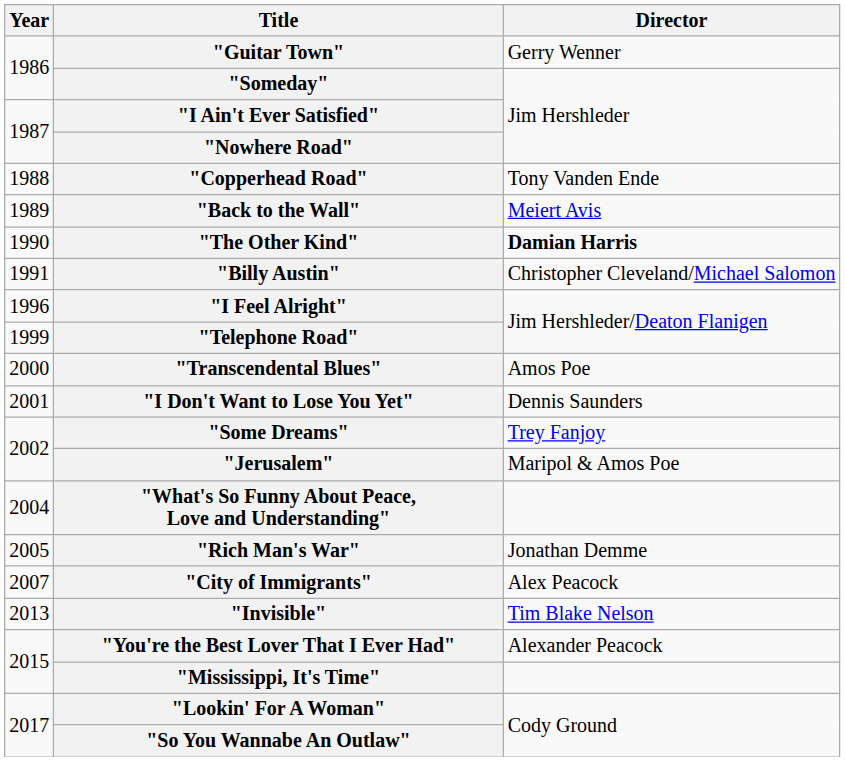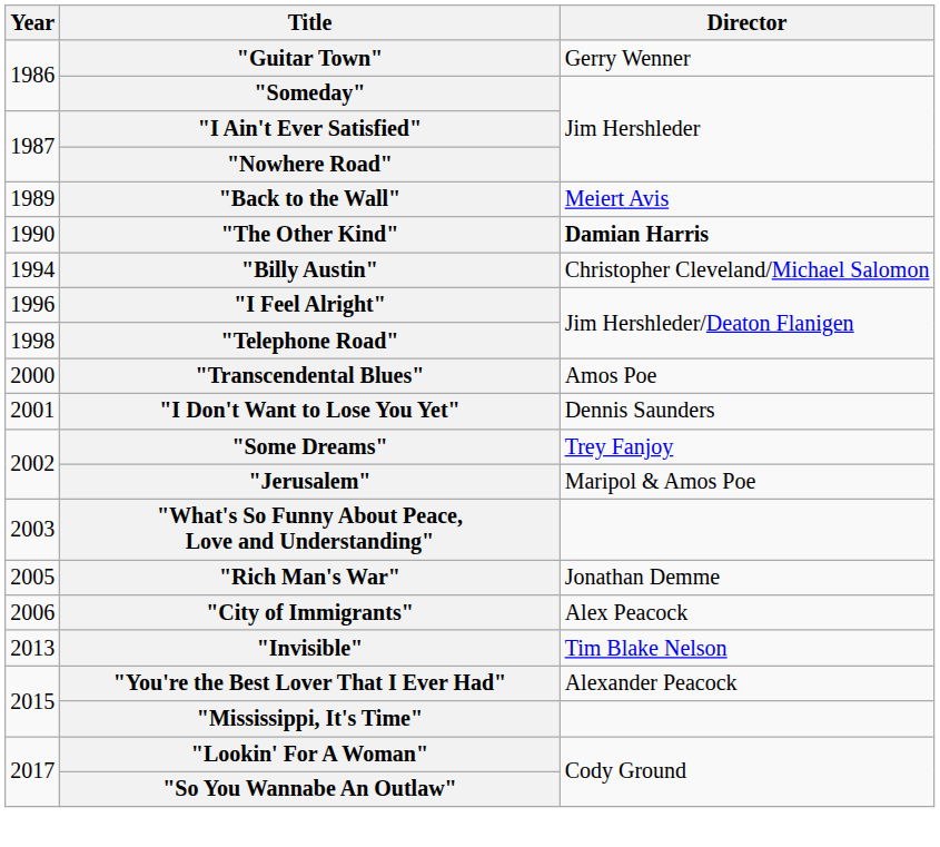 <table class="wikitable plainrowheaders">
 <tr>
 <th>Year</th>
 <th style="width:22em;">Title</th>
 <th>Director</th>
 </tr>
 <tr>
 <td rowspan="2">1986</td>
 <th scope="row">"Guitar Town"</th>
 <td>Gerry Wenner</td>
 </tr>
 <tr>
 <th scope="row">"Someday"</th>
 <td rowspan="3">Jim Hershleder</td>
 </tr>
 <tr>
 <td rowspan="2">1987</td>
 <th scope="row">"I Ain't Ever Satisfied"</th>
 </tr>
 <tr>
 <th scope="row">"Nowhere Road"</th>
 </tr>
 <tr>
-<td>1988</td>
-<th scope="row">"Copperhead Road"</th>
-<td>Tony Vanden Ende</td>
-</tr>
-<tr>
 <td>1989</td>
 <th scope="row">"Back to the Wall"</th>
 <td><a href='#'>Meiert Avis</a></td>
 </tr>
 <tr>
 <td>1990</td>
 <th scope="row">"The Other Kind"</th>
 <td><strong>Damian Harris</strong></td>
 </tr>
 <tr>
-<td>1991</td>
+<td>1994</td>
 <th scope="row">"Billy Austin"</th>
 <td>Christopher Cleveland/<a href='#'>Michael Salomon</a></td>
 </tr>
 <tr>
 <td>1996</td>
 <th scope="row">"I Feel Alright"</th>
 <td rowspan="2">Jim Hershleder/<a href='#'>Deaton Flanigen</a></td>
 </tr>
 <tr>
-<td>1999</td>
+<td>1998</td>
 <th scope="row">"Telephone Road"</th>
 </tr>
 <tr>
 <td>2000</td>
 <th scope="row">"Transcendental Blues"</th>
 <td>Amos Poe</td>
 </tr>
 <tr>
 <td>2001</td>
 <th scope="row">"I Don't Want to Lose You Yet"</th>
 <td>Dennis Saunders</td>
 </tr>
 <tr>
 <td rowspan="2">2002</td>
 <th scope="row">"Some Dreams"</th>
 <td><a href='#'>Trey Fanjoy</a></td>
 </tr>
 <tr>
 <th scope="row">"Jerusalem"</th>
 <td>Maripol & Amos Poe</td>
 </tr>
 <tr>
-<td>2004</td>
+<td>2003</td>
 <th scope="row">"What's So Funny About Peace,<br>Love and Understanding"</th>
 <td></td>
 </tr>
 <tr>
 <td>2005</td>
 <th scope="row">"Rich Man's War"</th>
 <td>Jonathan Demme</td>
 </tr>
 <tr>
-<td>2007</td>
+<td>2006</td>
 <th scope="row">"City of Immigrants"</th>
 <td>Alex Peacock</td>
 </tr>
 <tr>
 <td>2013</td>
 <th scope="row">"Invisible"</th>
 <td><a href='#'>Tim Blake Nelson</a></td>
 </tr>
 <tr>
 <td rowspan="2">2015</td>
 <th scope="row">"You're the Best Lover That I Ever Had"</th>
 <td>Alexander Peacock</td>
 </tr>
 <tr>
 <th scope="row">"Mississippi, It's Time"</th>
 <td></td>
 </tr>
 <tr>
 <td rowspan="2">2017</td>
 <th scope="row">"Lookin' For A Woman"</th>
 <td rowspan="2">Cody Ground</td>
 </tr>
 <tr>
 <th scope="row">"So You Wannabe An Outlaw"</th>
 </tr>
 </table>
